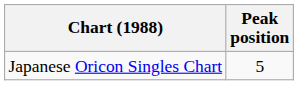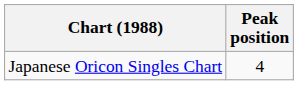 <table class="wikitable">
 <tr>
 <th>Chart (1988)</th>
 <th>Peak<br>position</th>
 </tr>
 <tr>
 <td>Japanese <a href='#'>Oricon Singles Chart</a></td>
-<td align="center">5</td>
+<td align="center">4</td>
 </tr>
 </table>
